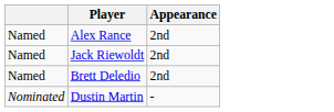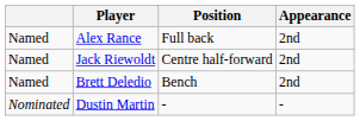 <table class="wikitable">
 <tr>
 <th></th>
 <th>Player</th>
+<th>Position</th>
 <th>Appearance</th>
 </tr>
 <tr>
 <td>Named</td>
 <td><a href='#'>Alex Rance</a></td>
+<td>Full back</td>
 <td>2nd</td>
 </tr>
 <tr>
 <td>Named</td>
 <td><a href='#'>Jack Riewoldt</a></td>
+<td>Centre half-forward</td>
 <td>2nd</td>
 </tr>
 <tr>
 <td>Named</td>
 <td><a href='#'>Brett Deledio</a></td>
+<td>Bench</td>
 <td>2nd</td>
 </tr>
 <tr>
 <td><em>Nominated</em></td>
 <td><a href='#'>Dustin Martin</a></td>
 <td>-</td>
+<td>-</td>
 </tr>
 </table>
